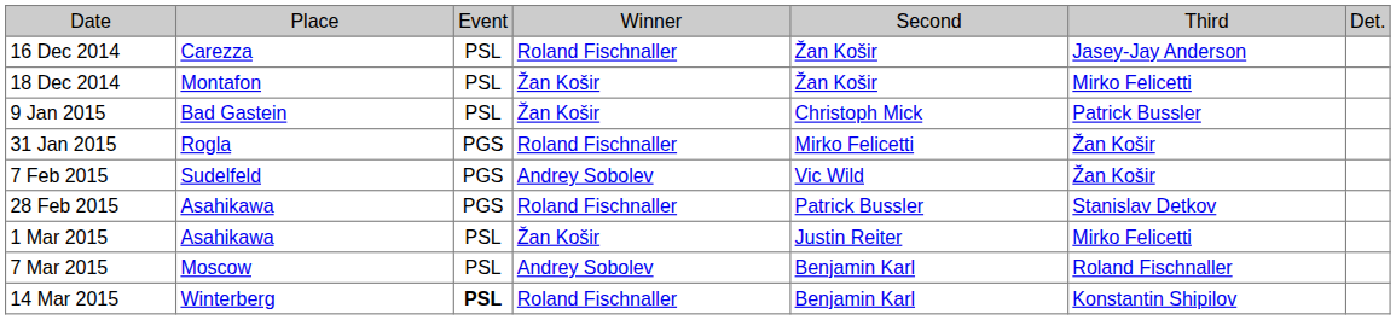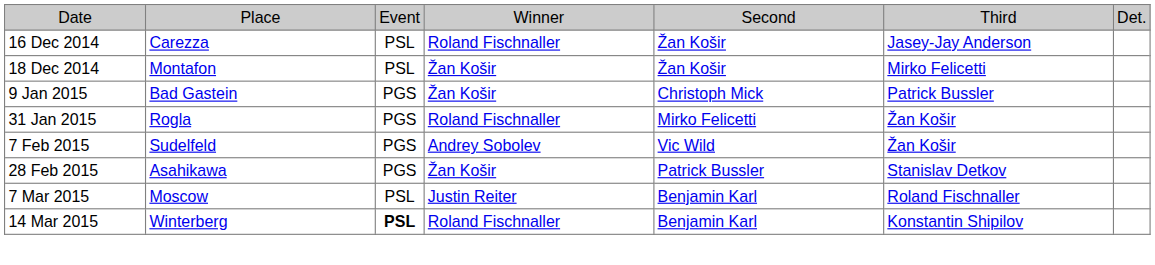 <table cellpadding="3" cellspacing="0" border="1" style="background:#ffffff; font-size:90%; border:grey solid 1px; border-collapse:collapse;">
 <tr style="background:#ccc; text-align:center;">
 <td style="width:120px;">Date</td>
 <td style="width:200px;">Place</td>
 <td style="width:15px;">Event</td>
 <td style="width:200px;">Winner</td>
 <td style="width:200px;">Second</td>
 <td style="width:200px;">Third</td>
 <td style="width:15px;">Det.</td>
 </tr>
 <tr>
 <td>16 Dec 2014</td>
 <td> <a href='#'>Carezza</a></td>
 <td align=center>PSL</td>
 <td> <a href='#'>Roland Fischnaller</a></td>
 <td> <a href='#'>Žan Košir</a></td>
 <td> <a href='#'>Jasey-Jay Anderson</a></td>
 <td></td>
 </tr>
 <tr>
 <td>18 Dec 2014</td>
 <td> <a href='#'>Montafon</a></td>
 <td align=center>PSL</td>
 <td> <a href='#'>Žan Košir</a></td>
 <td> <a href='#'>Žan Košir</a></td>
 <td> <a href='#'>Mirko Felicetti</a></td>
 <td></td>
 </tr>
 <tr>
 <td>9 Jan 2015</td>
 <td> <a href='#'>Bad Gastein</a></td>
-<td align=center>PSL</td>
+<td align=center>PGS</td>
 <td> <a href='#'>Žan Košir</a></td>
 <td> <a href='#'>Christoph Mick</a></td>
 <td> <a href='#'>Patrick Bussler</a></td>
 <td></td>
 </tr>
 <tr>
 <td>31 Jan 2015</td>
 <td> <a href='#'>Rogla</a></td>
 <td align=center>PGS</td>
 <td> <a href='#'>Roland Fischnaller</a></td>
 <td> <a href='#'>Mirko Felicetti</a></td>
 <td> <a href='#'>Žan Košir</a></td>
 <td></td>
 </tr>
 <tr>
 <td>7 Feb 2015</td>
 <td> <a href='#'>Sudelfeld</a></td>
 <td align=center>PGS</td>
 <td> <a href='#'>Andrey Sobolev</a></td>
 <td> <a href='#'>Vic Wild</a></td>
 <td> <a href='#'>Žan Košir</a></td>
 <td></td>
 </tr>
 <tr>
 <td>28 Feb 2015</td>
 <td> <a href='#'>Asahikawa</a></td>
 <td align=center>PGS</td>
-<td> <a href='#'>Roland Fischnaller</a></td>
+<td> <a href='#'>Žan Košir</a></td>
 <td> <a href='#'>Patrick Bussler</a></td>
 <td> <a href='#'>Stanislav Detkov</a></td>
-<td></td>
-</tr>
-<tr>
-<td>1 Mar 2015</td>
-<td> <a href='#'>Asahikawa</a></td>
-<td align=center>PSL</td>
-<td> <a href='#'>Žan Košir</a></td>
-<td> <a href='#'>Justin Reiter</a></td>
-<td> <a href='#'>Mirko Felicetti</a></td>
 <td></td>
 </tr>
 <tr>
 <td>7 Mar 2015</td>
 <td> <a href='#'>Moscow</a></td>
 <td align=center>PSL</td>
-<td> <a href='#'>Andrey Sobolev</a></td>
+<td> <a href='#'>Justin Reiter</a></td>
 <td> <a href='#'>Benjamin Karl</a></td>
 <td> <a href='#'>Roland Fischnaller</a></td>
 <td></td>
 </tr>
 <tr>
 <td>14 Mar 2015</td>
 <td> <a href='#'>Winterberg</a></td>
 <td align=center><strong>PSL</strong></td>
 <td> <a href='#'>Roland Fischnaller</a></td>
 <td> <a href='#'>Benjamin Karl</a></td>
 <td> <a href='#'>Konstantin Shipilov</a></td>
 <td></td>
 </tr>
 </table>
